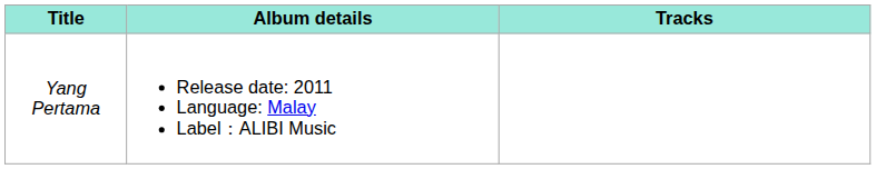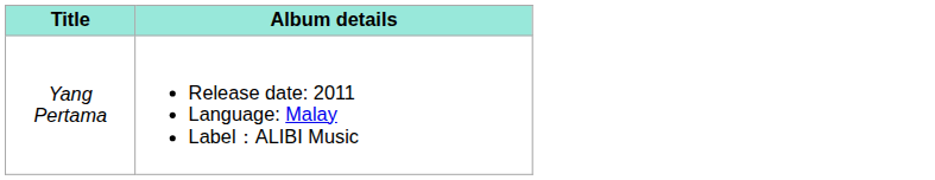 <table class="wikitable">
 <tr>
 <th style="background:#98e8da; color:black" align="left" width="100px">Title</th>
 <th style="background:#98e8da; color:black" align="left" width="320px">Album details</th>
-<th style="background:#98e8da; color:black" align="left" width="320px">Tracks</th>
 </tr>
 <tr bgcolor="#FFFFFF">
 <td align="center"><em>Yang Pertama</em></td>
 <td align="left"><br><ul><li>Release date: 2011</li><li>Language: <a href='#'>Malay</a></li><li>Label：ALIBI Music</li></ul></td>
-<td align="left" style="font-size: 95%;"><br></td>
 </tr>
 </table>
